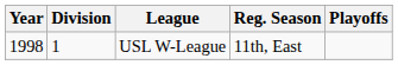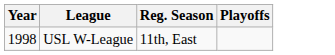 <table class="wikitable">
 <tr>
 <th>Year</th>
-<th>Division</th>
 <th>League</th>
 <th>Reg. Season</th>
 <th>Playoffs</th>
 </tr>
 <tr>
 <td>1998</td>
-<td>1</td>
 <td>USL W-League</td>
 <td>11th, East</td>
 <td></td>
 </tr>
 </table>
